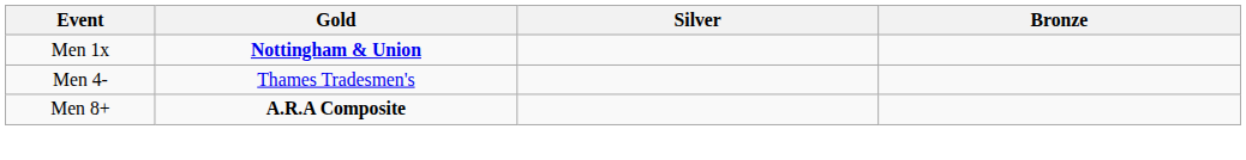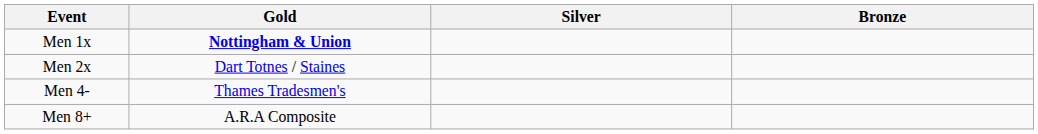 <table class="wikitable" style="text-align:center">
 <tr>
 <th width=120>Event</th>
 <th width=300>Gold</th>
 <th width=300>Silver</th>
 <th width=300>Bronze</th>
 </tr>
 <tr>
 <td>Men 1x</td>
 <td><strong><a href='#'>Nottingham & Union</a></strong></td>
 <td></td>
 <td></td>
 </tr>
 <tr>
+<td>Men 2x</td>
+<td><a href='#'>Dart Totnes</a> / <a href='#'>Staines</a></td>
+<td></td>
+<td></td>
+</tr>
+<tr>
 <td>Men 4-</td>
 <td><a href='#'>Thames Tradesmen's</a></td>
 <td></td>
 <td></td>
 </tr>
 <tr>
 <td>Men 8+</td>
-<td><strong>A.R.A Composite</strong></td>
+<td>A.R.A Composite</td>
 <td></td>
 <td></td>
 </tr>
 </table>
